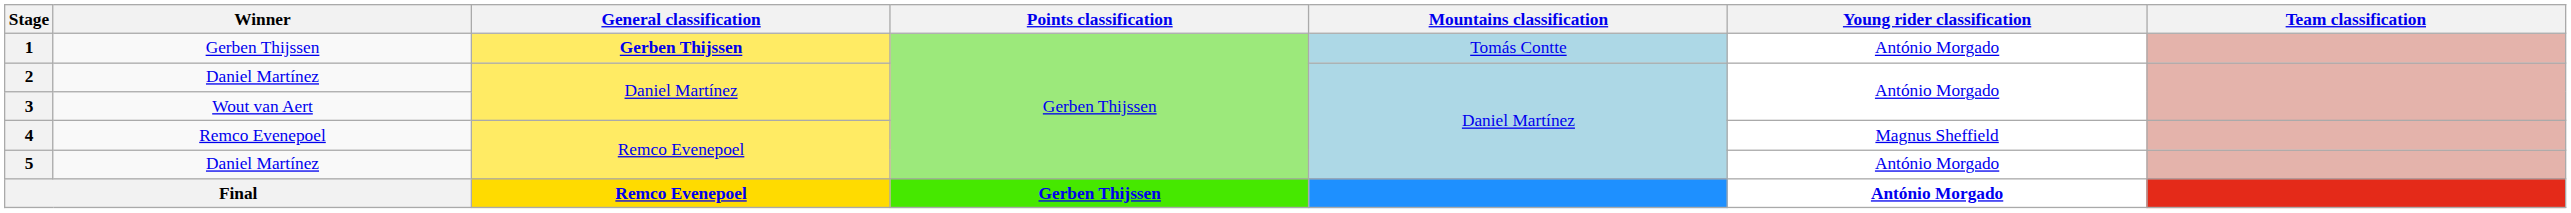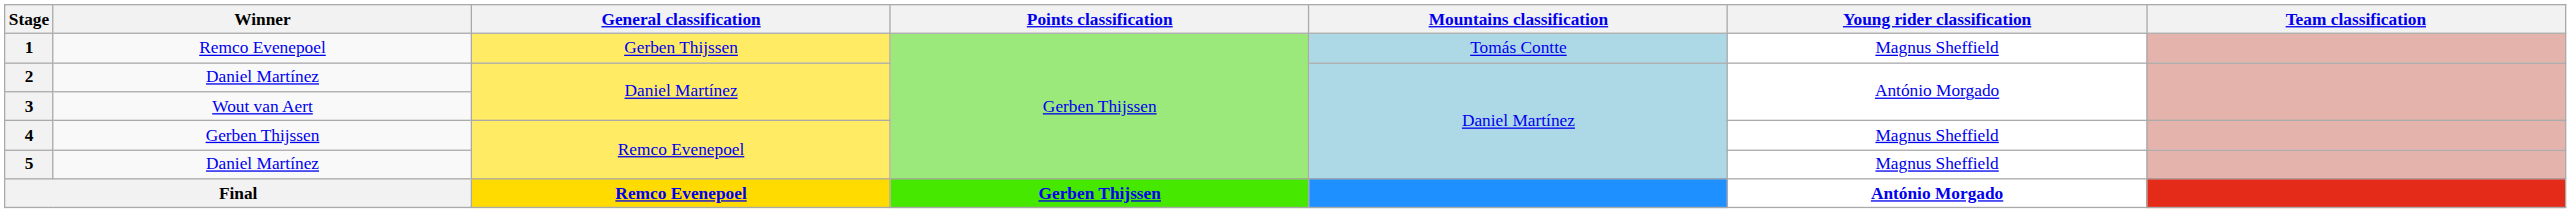 <table class="wikitable" style="text-align: center; font-size:smaller;">
 <tr style="background:#efefef;">
 <th width="1%">Stage</th>
 <th style="width:16.5%;">Winner</th>
 <th style="width:16.5%;"><a href='#'>General classification</a><br></th>
 <th style="width:16.5%;"><a href='#'>Points classification</a><br></th>
 <th style="width:16.5%;"><a href='#'>Mountains classification</a><br></th>
 <th style="width:16.5%;"><a href='#'>Young rider classification</a><br></th>
 <th style="width:16.5%;"><a href='#'>Team classification</a></th>
 </tr>
 <tr>
 <th>1</th>
-<td><a href='#'>Gerben Thijssen</a></td>
-<td style="background:#FFEB64;"><strong><a href='#'>Gerben Thijssen</a></strong></td>
+<td><a href='#'>Remco Evenepoel</a></td>
+<td style="background:#FFEB64;"><a href='#'>Gerben Thijssen</a></td>
 <td style="background:#9CE97B;" rowspan="5"><a href='#'>Gerben Thijssen</a></td>
 <td style="background:lightblue;"><a href='#'>Tomás Contte</a></td>
-<td style="background:white;"><a href='#'>António Morgado</a></td>
+<td style="background:white;"><a href='#'>Magnus Sheffield</a></td>
 <td style="background:#E4B3AB;"></td>
 </tr>
 <tr>
 <th>2</th>
 <td><a href='#'>Daniel Martínez</a></td>
 <td style="background:#FFEB64;" rowspan="2"><a href='#'>Daniel Martínez</a></td>
 <td style="background:lightblue;" rowspan="4"><a href='#'>Daniel Martínez</a></td>
 <td style="background:white;" rowspan="2"><a href='#'>António Morgado</a></td>
 <td style="background:#E4B3AB;" rowspan="2"></td>
 </tr>
 <tr>
 <th>3</th>
 <td><a href='#'>Wout van Aert</a></td>
 </tr>
 <tr>
 <th>4</th>
-<td><a href='#'>Remco Evenepoel</a></td>
+<td><a href='#'>Gerben Thijssen</a></td>
 <td style="background:#FFEB64;" rowspan="2"><a href='#'>Remco Evenepoel</a></td>
 <td style="background:white;"><a href='#'>Magnus Sheffield</a></td>
 <td style="background:#E4B3AB;"></td>
 </tr>
 <tr>
 <th>5</th>
 <td><a href='#'>Daniel Martínez</a></td>
-<td style="background:white;"><a href='#'>António Morgado</a></td>
+<td style="background:white;"><a href='#'>Magnus Sheffield</a></td>
 <td style="background:#E4B3AB;"></td>
 </tr>
 <tr>
 <th colspan="2">Final</th>
 <th style="background:#FFDB00;"><a href='#'>Remco Evenepoel</a></th>
 <th style="background:#46E800;"><a href='#'>Gerben Thijssen</a></th>
 <th style="background:dodgerblue;"></th>
 <th style="background:white;"><a href='#'>António Morgado</a></th>
 <th style="background:#E42A19;"></th>
 </tr>
 </table>
